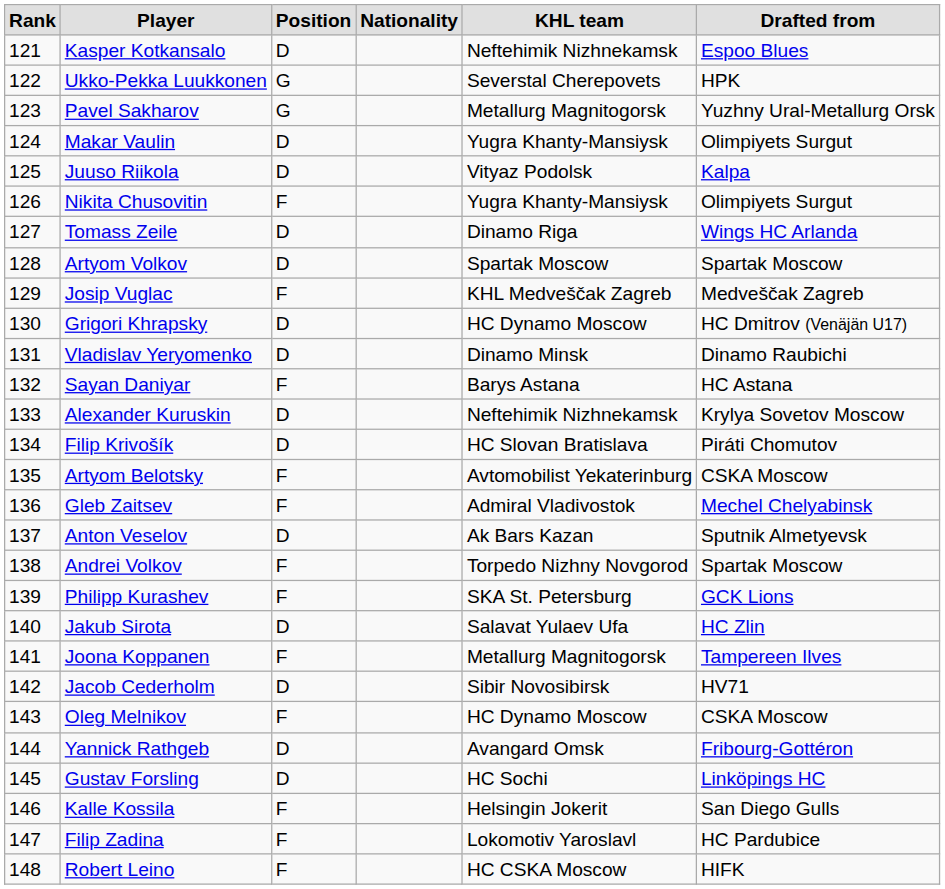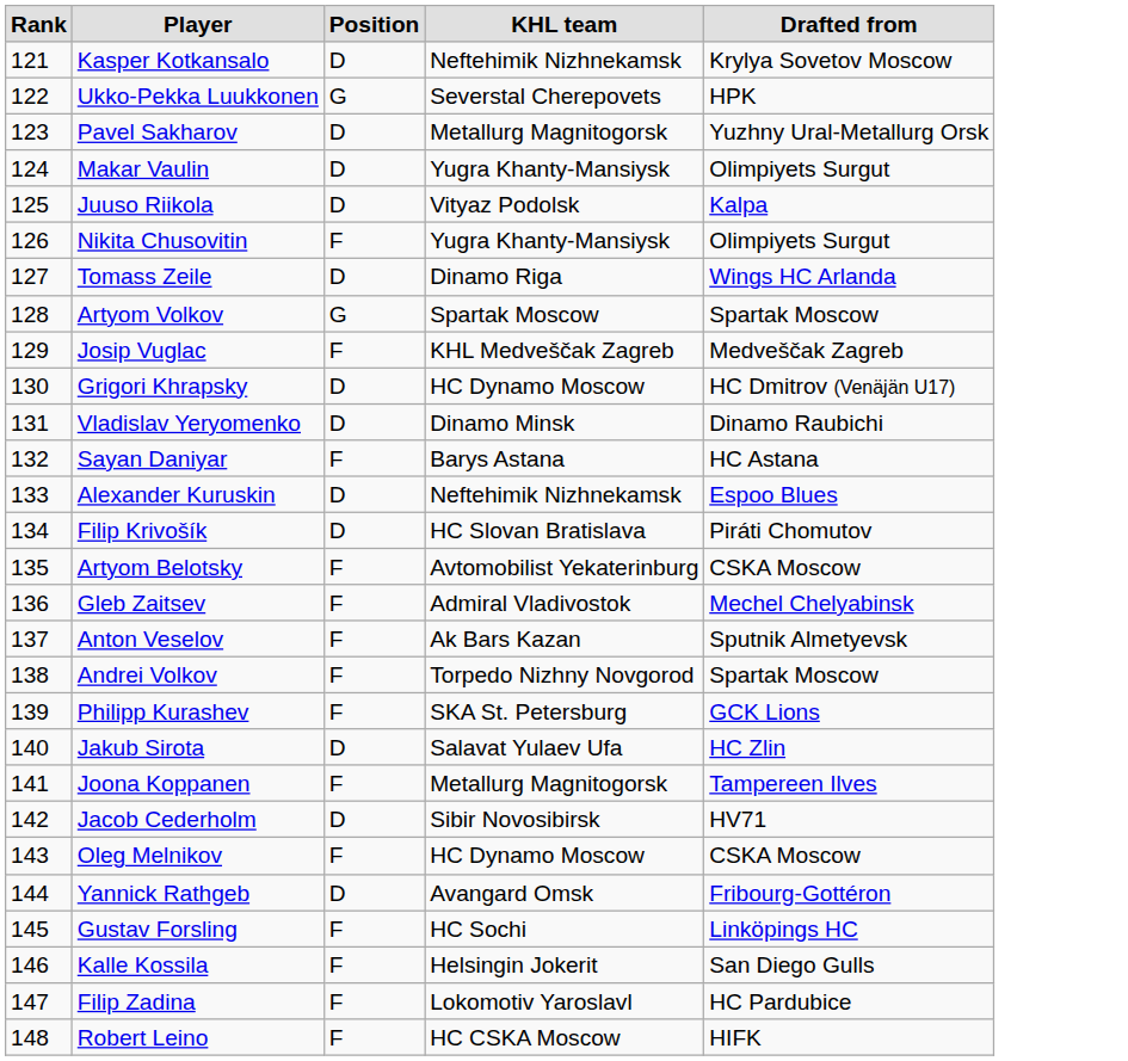 <table style="font-size: 95%; text-align: left;" class="wikitable alternance">
 <tr>
 <th scope="col" style="background: #e0e0e0;">Rank</th>
 <th scope="col" style="background: #e0e0e0;">Player</th>
 <th scope="col" style="background: #e0e0e0;">Position</th>
-<th scope="col" style="background: #e0e0e0;">Nationality</th>
 <th scope="col" style="background: #e0e0e0;">KHL team</th>
 <th scope="col" style="background: #e0e0e0;">Drafted from</th>
 </tr>
 <tr>
 <td>121</td>
 <td><a href='#'>Kasper Kotkansalo</a></td>
 <td>D</td>
-<td></td>
 <td>Neftehimik Nizhnekamsk</td>
-<td><a href='#'>Espoo Blues</a></td>
+<td>Krylya Sovetov Moscow</td>
 </tr>
 <tr>
 <td>122</td>
 <td><a href='#'>Ukko-Pekka Luukkonen</a></td>
 <td>G</td>
-<td></td>
 <td>Severstal Cherepovets</td>
 <td>HPK</td>
 </tr>
 <tr>
 <td>123</td>
 <td><a href='#'>Pavel Sakharov</a></td>
-<td>G</td>
-<td></td>
+<td>D</td>
 <td>Metallurg Magnitogorsk</td>
 <td>Yuzhny Ural-Metallurg Orsk</td>
 </tr>
 <tr>
 <td>124</td>
 <td><a href='#'>Makar Vaulin</a></td>
 <td>D</td>
-<td></td>
 <td>Yugra Khanty-Mansiysk</td>
 <td>Olimpiyets Surgut</td>
 </tr>
 <tr>
 <td>125</td>
 <td><a href='#'>Juuso Riikola</a></td>
 <td>D</td>
-<td></td>
 <td>Vityaz Podolsk</td>
 <td><a href='#'>Kalpa</a></td>
 </tr>
 <tr>
 <td>126</td>
 <td><a href='#'>Nikita Chusovitin</a></td>
 <td>F</td>
-<td></td>
 <td>Yugra Khanty-Mansiysk</td>
 <td>Olimpiyets Surgut</td>
 </tr>
 <tr>
 <td>127</td>
 <td><a href='#'>Tomass Zeile</a></td>
 <td>D</td>
-<td></td>
 <td>Dinamo Riga</td>
 <td><a href='#'>Wings HC Arlanda</a></td>
 </tr>
 <tr>
 <td>128</td>
 <td><a href='#'>Artyom Volkov</a></td>
-<td>D</td>
-<td></td>
+<td>G</td>
 <td>Spartak Moscow</td>
 <td>Spartak Moscow</td>
 </tr>
 <tr>
 <td>129</td>
 <td><a href='#'>Josip Vuglac</a></td>
 <td>F</td>
-<td></td>
 <td>KHL Medveščak Zagreb</td>
 <td>Medveščak Zagreb</td>
 </tr>
 <tr>
 <td>130</td>
 <td><a href='#'>Grigori Khrapsky</a></td>
 <td>D</td>
-<td></td>
 <td>HC Dynamo Moscow</td>
 <td>HC Dmitrov <small>(Venäjän U17)</small></td>
 </tr>
 <tr>
 <td>131</td>
 <td><a href='#'>Vladislav Yeryomenko</a></td>
 <td>D</td>
-<td></td>
 <td>Dinamo Minsk</td>
 <td>Dinamo Raubichi</td>
 </tr>
 <tr>
 <td>132</td>
 <td><a href='#'>Sayan Daniyar</a></td>
 <td>F</td>
-<td></td>
 <td>Barys Astana</td>
 <td>HC Astana</td>
 </tr>
 <tr>
 <td>133</td>
 <td><a href='#'>Alexander Kuruskin</a></td>
 <td>D</td>
-<td></td>
 <td>Neftehimik Nizhnekamsk</td>
-<td>Krylya Sovetov Moscow</td>
+<td><a href='#'>Espoo Blues</a></td>
 </tr>
 <tr>
 <td>134</td>
 <td><a href='#'>Filip Krivošík</a></td>
 <td>D</td>
-<td></td>
 <td>HC Slovan Bratislava</td>
 <td>Piráti Chomutov</td>
 </tr>
 <tr>
 <td>135</td>
 <td><a href='#'>Artyom Belotsky</a></td>
 <td>F</td>
-<td></td>
 <td>Avtomobilist Yekaterinburg</td>
 <td>CSKA Moscow</td>
 </tr>
 <tr>
 <td>136</td>
 <td><a href='#'>Gleb Zaitsev</a></td>
 <td>F</td>
-<td></td>
 <td>Admiral Vladivostok</td>
 <td><a href='#'>Mechel Chelyabinsk</a></td>
 </tr>
 <tr>
 <td>137</td>
 <td><a href='#'>Anton Veselov</a></td>
-<td>D</td>
-<td></td>
+<td>F</td>
 <td>Ak Bars Kazan</td>
 <td>Sputnik Almetyevsk</td>
 </tr>
 <tr>
 <td>138</td>
 <td><a href='#'>Andrei Volkov</a></td>
 <td>F</td>
-<td></td>
 <td>Torpedo Nizhny Novgorod</td>
 <td>Spartak Moscow</td>
 </tr>
 <tr>
 <td>139</td>
 <td><a href='#'>Philipp Kurashev</a></td>
 <td>F</td>
-<td></td>
 <td>SKA St. Petersburg</td>
 <td><a href='#'>GCK Lions</a></td>
 </tr>
 <tr>
 <td>140</td>
 <td><a href='#'>Jakub Sirota</a></td>
 <td>D</td>
-<td></td>
 <td>Salavat Yulaev Ufa</td>
 <td><a href='#'>HC Zlin</a></td>
 </tr>
 <tr>
 <td>141</td>
 <td><a href='#'>Joona Koppanen</a></td>
 <td>F</td>
-<td></td>
 <td>Metallurg Magnitogorsk</td>
 <td><a href='#'>Tampereen Ilves</a></td>
 </tr>
 <tr>
 <td>142</td>
 <td><a href='#'>Jacob Cederholm</a></td>
 <td>D</td>
-<td></td>
 <td>Sibir Novosibirsk</td>
 <td>HV71</td>
 </tr>
 <tr>
 <td>143</td>
 <td><a href='#'>Oleg Melnikov</a></td>
 <td>F</td>
-<td></td>
 <td>HC Dynamo Moscow</td>
 <td>CSKA Moscow</td>
 </tr>
 <tr>
 <td>144</td>
 <td><a href='#'>Yannick Rathgeb</a></td>
 <td>D</td>
-<td></td>
 <td>Avangard Omsk</td>
 <td><a href='#'>Fribourg-Gottéron</a></td>
 </tr>
 <tr>
 <td>145</td>
 <td><a href='#'>Gustav Forsling</a></td>
-<td>D</td>
-<td></td>
+<td>F</td>
 <td>HC Sochi</td>
 <td><a href='#'>Linköpings HC</a></td>
 </tr>
 <tr>
 <td>146</td>
 <td><a href='#'>Kalle Kossila</a></td>
 <td>F</td>
-<td></td>
 <td>Helsingin Jokerit</td>
 <td>San Diego Gulls</td>
 </tr>
 <tr>
 <td>147</td>
 <td><a href='#'>Filip Zadina</a></td>
 <td>F</td>
-<td></td>
 <td>Lokomotiv Yaroslavl</td>
 <td>HC Pardubice</td>
 </tr>
 <tr>
 <td>148</td>
 <td><a href='#'>Robert Leino</a></td>
 <td>F</td>
-<td></td>
 <td>HC CSKA Moscow</td>
 <td>HIFK</td>
 </tr>
 </table>
